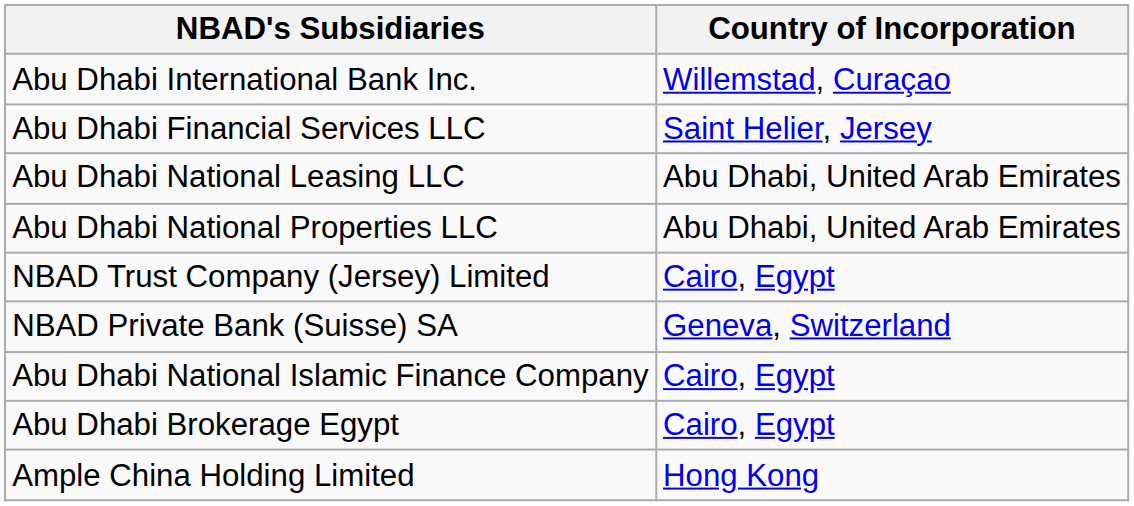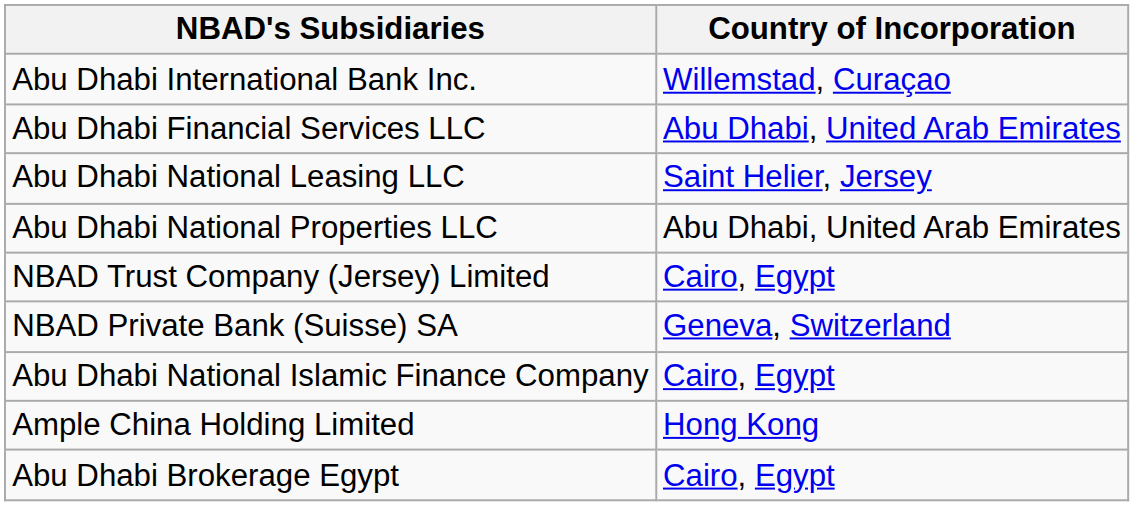 <table class="wikitable">
 <tr>
 <th>NBAD's Subsidiaries</th>
 <th>Country of Incorporation</th>
 </tr>
 <tr>
 <td>Abu Dhabi International Bank Inc.</td>
 <td><a href='#'>Willemstad</a>, <a href='#'>Curaçao</a></td>
 </tr>
 <tr>
 <td>Abu Dhabi Financial Services LLC</td>
-<td><a href='#'>Saint Helier</a>, <a href='#'>Jersey</a></td>
+<td><a href='#'>Abu Dhabi</a>, <a href='#'>United Arab Emirates</a></td>
 </tr>
 <tr>
 <td>Abu Dhabi National Leasing LLC</td>
-<td>Abu Dhabi, United Arab Emirates</td>
+<td><a href='#'>Saint Helier</a>, <a href='#'>Jersey</a></td>
 </tr>
 <tr>
 <td>Abu Dhabi National Properties LLC</td>
 <td>Abu Dhabi, United Arab Emirates</td>
 </tr>
 <tr>
 <td>NBAD Trust Company (Jersey) Limited</td>
 <td><a href='#'>Cairo</a>, <a href='#'>Egypt</a></td>
 </tr>
 <tr>
 <td>NBAD Private Bank (Suisse) SA</td>
 <td><a href='#'>Geneva</a>, <a href='#'>Switzerland</a></td>
 </tr>
 <tr>
 <td>Abu Dhabi National Islamic Finance Company</td>
 <td><a href='#'>Cairo</a>, <a href='#'>Egypt</a></td>
 </tr>
 <tr>
+<td>Ample China Holding Limited</td>
+<td><a href='#'>Hong Kong</a></td>
+</tr>
+<tr>
 <td>Abu Dhabi Brokerage Egypt</td>
 <td><a href='#'>Cairo</a>, <a href='#'>Egypt</a></td>
 </tr>
-<tr>
-<td>Ample China Holding Limited</td>
-<td><a href='#'>Hong Kong</a></td>
-</tr>
 </table>
